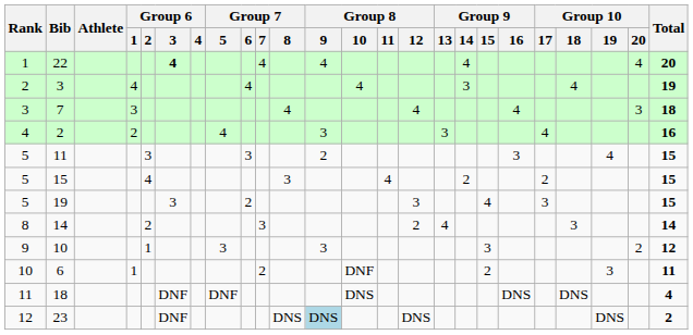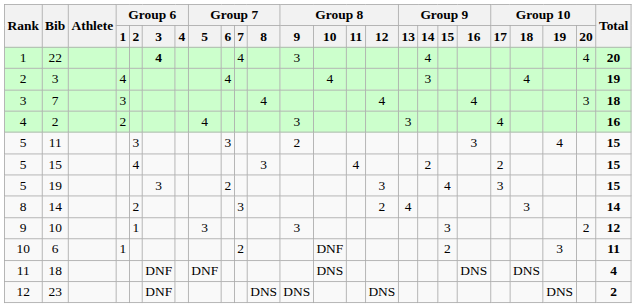 <table class="wikitable" style="text-align:center;">
 <tr>
 <th rowspan=2>Rank</th>
 <th rowspan=2>Bib</th>
 <th rowspan=2>Athlete</th>
 <th colspan=4>Group 6</th>
 <th colspan=4>Group 7</th>
 <th colspan=4>Group 8</th>
 <th colspan=4>Group 9</th>
 <th colspan=4>Group 10</th>
 <th rowspan=2>Total</th>
 </tr>
 <tr>
 <th>1</th>
 <th>2</th>
 <th>3</th>
 <th>4</th>
 <th>5</th>
 <th>6</th>
 <th>7</th>
 <th>8</th>
 <th>9</th>
 <th>10</th>
 <th>11</th>
 <th>12</th>
 <th>13</th>
 <th>14</th>
 <th>15</th>
 <th>16</th>
 <th>17</th>
 <th>18</th>
 <th>19</th>
 <th>20</th>
 </tr>
 <tr bgcolor=ccffcc>
 <td>1</td>
 <td>22</td>
 <td align=left></td>
 <td></td>
 <td></td>
 <td><strong>4</strong></td>
 <td></td>
 <td></td>
 <td></td>
 <td>4</td>
 <td></td>
-<td>4</td>
+<td>3</td>
 <td></td>
 <td></td>
 <td></td>
 <td></td>
 <td>4</td>
 <td></td>
 <td></td>
 <td></td>
 <td></td>
 <td></td>
 <td>4</td>
 <td><strong>20</strong></td>
 </tr>
 <tr bgcolor=ccffcc>
 <td>2</td>
 <td>3</td>
 <td align=left></td>
 <td>4</td>
 <td></td>
 <td></td>
 <td></td>
 <td></td>
 <td>4</td>
 <td></td>
 <td></td>
 <td></td>
 <td>4</td>
 <td></td>
 <td></td>
 <td></td>
 <td>3</td>
 <td></td>
 <td></td>
 <td></td>
 <td>4</td>
 <td></td>
 <td></td>
 <td><strong>19</strong></td>
 </tr>
 <tr bgcolor=ccffcc>
 <td>3</td>
 <td>7</td>
 <td align=left></td>
 <td>3</td>
 <td></td>
 <td></td>
 <td></td>
 <td></td>
 <td></td>
 <td></td>
 <td>4</td>
 <td></td>
 <td></td>
 <td></td>
 <td>4</td>
 <td></td>
 <td></td>
 <td></td>
 <td>4</td>
 <td></td>
 <td></td>
 <td></td>
 <td>3</td>
 <td><strong>18</strong></td>
 </tr>
 <tr bgcolor=ccffcc>
 <td>4</td>
 <td>2</td>
 <td align=left></td>
 <td>2</td>
 <td></td>
 <td></td>
 <td></td>
 <td>4</td>
 <td></td>
 <td></td>
 <td></td>
 <td>3</td>
 <td></td>
 <td></td>
 <td></td>
 <td>3</td>
 <td></td>
 <td></td>
 <td></td>
 <td>4</td>
 <td></td>
 <td></td>
 <td></td>
 <td><strong>16</strong></td>
 </tr>
 <tr>
 <td>5</td>
 <td>11</td>
 <td align=left></td>
 <td></td>
 <td>3</td>
 <td></td>
 <td></td>
 <td></td>
 <td>3</td>
 <td></td>
 <td></td>
 <td>2</td>
 <td></td>
 <td></td>
 <td></td>
 <td></td>
 <td></td>
 <td></td>
 <td>3</td>
 <td></td>
 <td></td>
 <td>4</td>
 <td></td>
 <td><strong>15</strong></td>
 </tr>
 <tr>
 <td>5</td>
 <td>15</td>
 <td align=left></td>
 <td></td>
 <td>4</td>
 <td></td>
 <td></td>
 <td></td>
 <td></td>
 <td></td>
 <td>3</td>
 <td></td>
 <td></td>
 <td>4</td>
 <td></td>
 <td></td>
 <td>2</td>
 <td></td>
 <td></td>
 <td>2</td>
 <td></td>
 <td></td>
 <td></td>
 <td><strong>15</strong></td>
 </tr>
 <tr>
 <td>5</td>
 <td>19</td>
 <td align=left></td>
 <td></td>
 <td></td>
 <td>3</td>
 <td></td>
 <td></td>
 <td>2</td>
 <td></td>
 <td></td>
 <td></td>
 <td></td>
 <td></td>
 <td>3</td>
 <td></td>
 <td></td>
 <td>4</td>
 <td></td>
 <td>3</td>
 <td></td>
 <td></td>
 <td></td>
 <td><strong>15</strong></td>
 </tr>
 <tr>
 <td>8</td>
 <td>14</td>
 <td align=left></td>
 <td></td>
 <td>2</td>
 <td></td>
 <td></td>
 <td></td>
 <td></td>
 <td>3</td>
 <td></td>
 <td></td>
 <td></td>
 <td></td>
 <td>2</td>
 <td>4</td>
 <td></td>
 <td></td>
 <td></td>
 <td></td>
 <td>3</td>
 <td></td>
 <td></td>
 <td><strong>14</strong></td>
 </tr>
 <tr>
 <td>9</td>
 <td>10</td>
 <td align=left></td>
 <td></td>
 <td>1</td>
 <td></td>
 <td></td>
 <td>3</td>
 <td></td>
 <td></td>
 <td></td>
 <td>3</td>
 <td></td>
 <td></td>
 <td></td>
 <td></td>
 <td></td>
 <td>3</td>
 <td></td>
 <td></td>
 <td></td>
 <td></td>
 <td>2</td>
 <td><strong>12</strong></td>
 </tr>
 <tr>
 <td>10</td>
 <td>6</td>
 <td align=left></td>
 <td>1</td>
 <td></td>
 <td></td>
 <td></td>
 <td></td>
 <td></td>
 <td>2</td>
 <td></td>
 <td></td>
 <td>DNF</td>
 <td></td>
 <td></td>
 <td></td>
 <td></td>
 <td>2</td>
 <td></td>
 <td></td>
 <td></td>
 <td>3</td>
 <td></td>
 <td><strong>11</strong></td>
 </tr>
 <tr>
 <td>11</td>
 <td>18</td>
 <td align=left></td>
 <td></td>
 <td></td>
 <td>DNF</td>
 <td></td>
 <td>DNF</td>
 <td></td>
 <td></td>
 <td></td>
 <td></td>
 <td>DNS</td>
 <td></td>
 <td></td>
 <td></td>
 <td></td>
 <td></td>
 <td>DNS</td>
 <td></td>
 <td>DNS</td>
 <td></td>
 <td></td>
 <td><strong>4</strong></td>
 </tr>
 <tr>
 <td>12</td>
 <td>23</td>
 <td align=left></td>
 <td></td>
 <td></td>
 <td>DNF</td>
 <td></td>
 <td></td>
 <td></td>
 <td></td>
 <td>DNS</td>
-<td style="background: lightblue;">DNS</td>
+<td>DNS</td>
 <td></td>
 <td></td>
 <td>DNS</td>
 <td></td>
 <td></td>
 <td></td>
 <td></td>
 <td></td>
 <td></td>
 <td>DNS</td>
 <td></td>
 <td><strong>2</strong></td>
 </tr>
 </table>
